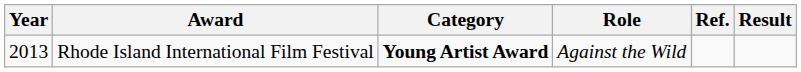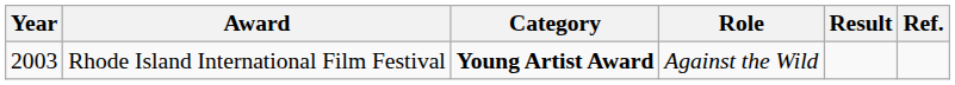 <table class="wikitable">
 <tr>
 <th>Year</th>
 <th>Award</th>
 <th>Category</th>
 <th>Role</th>
+<th>Result</th>
 <th>Ref.</th>
-<th>Result</th>
 </tr>
 <tr>
-<td>2013</td>
+<td>2003</td>
 <td>Rhode Island International Film Festival</td>
 <td><strong>Young Artist Award</strong></td>
 <td><em>Against the Wild</em></td>
+<td></td>
 <td style="text-align:center;"></td>
-<td></td>
 </tr>
 </table>
